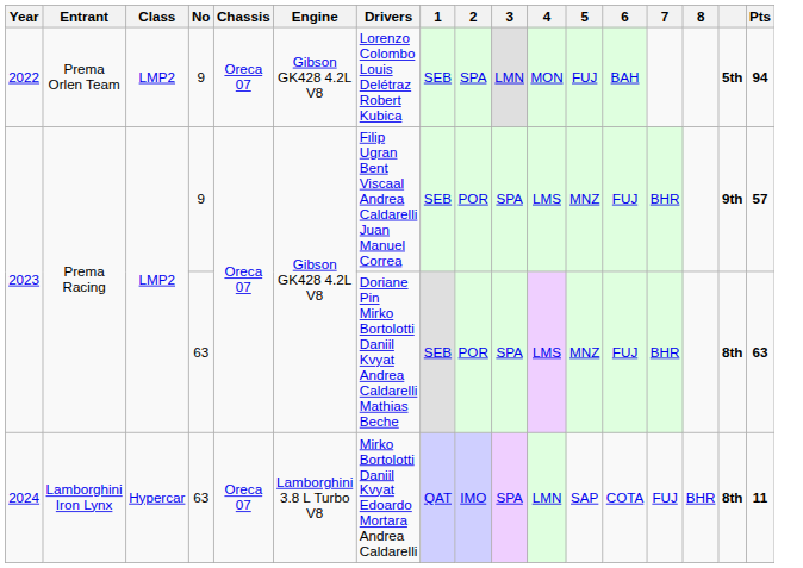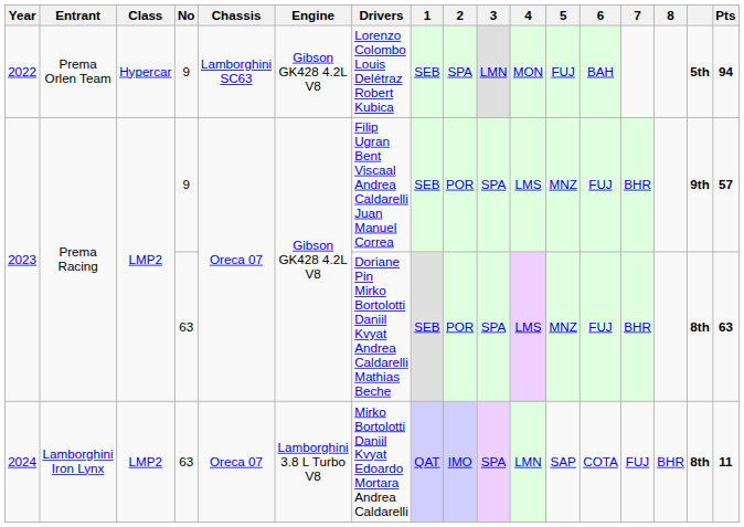 <table class="wikitable" style="font-size: 90%; text-align:center">
 <tr>
 <th>Year</th>
 <th>Entrant</th>
 <th>Class</th>
 <th>No</th>
 <th>Chassis</th>
 <th>Engine</th>
 <th>Drivers</th>
 <th>1</th>
 <th>2</th>
 <th>3</th>
 <th>4</th>
 <th>5</th>
 <th>6</th>
 <th>7</th>
 <th>8</th>
 <th></th>
 <th>Pts</th>
 </tr>
 <tr>
 <td><a href='#'>2022</a></td>
 <td> Prema Orlen Team</td>
-<td><a href='#'>LMP2</a></td>
+<td><a href='#'>Hypercar</a></td>
 <td>9</td>
-<td><a href='#'>Oreca 07</a></td>
+<td><a href='#'>Lamborghini SC63</a></td>
 <td><a href='#'>Gibson</a> GK428 4.2L V8</td>
 <td align="left"> <a href='#'>Lorenzo Colombo</a><br> <a href='#'>Louis Delétraz</a><br> <a href='#'>Robert Kubica</a></td>
 <td style="background:#DFFFDF;"><a href='#'>SEB</a><br></td>
 <td style="background:#DFFFDF;"><a href='#'>SPA</a><br></td>
 <td style="background:#DFDFDF;"><a href='#'>LMN</a><br></td>
 <td style="background:#DFFFDF;"><a href='#'>MON</a><br></td>
 <td style="background:#DFFFDF;"><a href='#'>FUJ</a><br></td>
 <td style="background:#DFFFDF;"><a href='#'>BAH</a><br></td>
 <td></td>
 <td></td>
 <td><strong>5th</strong></td>
 <td><strong>94</strong></td>
 </tr>
 <tr>
 <td rowspan="2"><a href='#'>2023</a></td>
 <td rowspan="2"> Prema Racing</td>
 <td rowspan="2"><a href='#'>LMP2</a></td>
 <td>9</td>
 <td rowspan="2"><a href='#'>Oreca 07</a></td>
 <td rowspan="2"><a href='#'>Gibson</a> GK428 4.2L V8</td>
 <td align="left"> <a href='#'>Filip Ugran</a><br> <a href='#'>Bent Viscaal</a><br> <a href='#'>Andrea Caldarelli</a><br> <a href='#'>Juan Manuel Correa</a></td>
 <td style="background:#DFFFDF;"><a href='#'>SEB</a><br></td>
 <td style="background:#DFFFDF;"><a href='#'>POR</a><br></td>
 <td style="background:#DFFFDF;"><a href='#'>SPA</a><br></td>
 <td style="background:#DFFFDF;"><a href='#'>LMS</a><br></td>
 <td style="background:#DFFFDF;"><a href='#'>MNZ</a><br></td>
 <td style="background:#DFFFDF;"><a href='#'>FUJ</a><br></td>
 <td style="background:#DFFFDF;"><a href='#'>BHR</a><br></td>
 <td></td>
 <td><strong>9th</strong></td>
 <td><strong>57</strong></td>
 </tr>
 <tr>
 <td>63</td>
 <td align="left"> <a href='#'>Doriane Pin</a><br> <a href='#'>Mirko Bortolotti</a><br> <a href='#'>Daniil Kvyat</a><br> <a href='#'>Andrea Caldarelli</a><br> <a href='#'>Mathias Beche</a></td>
 <td style="background:#DFDFDF;"><a href='#'>SEB</a><br></td>
 <td style="background:#DFFFDF;"><a href='#'>POR</a><br></td>
 <td style="background:#DFFFDF;"><a href='#'>SPA</a><br></td>
 <td style="background:#EFCFFF;"><a href='#'>LMS</a><br></td>
 <td style="background:#DFFFDF;"><a href='#'>MNZ</a><br></td>
 <td style="background:#DFFFDF;"><a href='#'>FUJ</a><br></td>
 <td style="background:#DFFFDF;"><a href='#'>BHR</a><br></td>
 <td></td>
 <td><strong>8th</strong></td>
 <td><strong>63</strong></td>
 </tr>
 <tr>
 <td><a href='#'>2024</a></td>
 <td> <a href='#'>Lamborghini</a> <a href='#'>Iron Lynx</a></td>
-<td><a href='#'>Hypercar</a></td>
+<td><a href='#'>LMP2</a></td>
 <td>63</td>
 <td><a href='#'>Oreca 07</a></td>
 <td><a href='#'>Lamborghini</a> 3.8 L Turbo V8</td>
 <td align=left> <a href='#'>Mirko Bortolotti</a><br> <a href='#'>Daniil Kvyat</a><br> <a href='#'>Edoardo Mortara</a><br> Andrea Caldarelli</td>
 <td style="background:#CFCFFF;"><a href='#'>QAT</a><br></td>
 <td style="background:#CFCFFF;"><a href='#'>IMO</a><br></td>
 <td style="background:#EFCFFF;"><a href='#'>SPA</a><br></td>
 <td style="background:#DFFFDF;"><a href='#'>LMN</a><br></td>
 <td><a href='#'>SAP</a></td>
 <td><a href='#'>COTA</a></td>
 <td><a href='#'>FUJ</a></td>
 <td><a href='#'>BHR</a></td>
 <td><strong>8th</strong></td>
 <td><strong>11</strong></td>
 </tr>
 </table>
